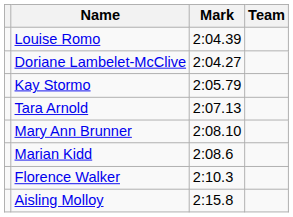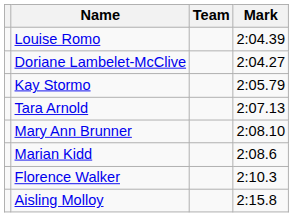 <table class=wikitable>
 <tr>
 <th></th>
 <th>Name</th>
+<th>Team</th>
 <th>Mark</th>
-<th>Team</th>
 </tr>
 <tr>
 <td></td>
 <td><a href='#'>Louise Romo</a></td>
+<td></td>
 <td>2:04.39</td>
-<td></td>
 </tr>
 <tr>
 <td></td>
 <td><a href='#'>Doriane Lambelet-McClive</a></td>
+<td></td>
 <td>2:04.27</td>
-<td></td>
 </tr>
 <tr>
 <td></td>
 <td><a href='#'>Kay Stormo</a></td>
+<td></td>
 <td>2:05.79</td>
-<td></td>
 </tr>
 <tr>
 <td></td>
 <td><a href='#'>Tara Arnold</a></td>
+<td></td>
 <td>2:07.13</td>
-<td></td>
 </tr>
 <tr>
 <td></td>
 <td><a href='#'>Mary Ann Brunner</a></td>
+<td></td>
 <td>2:08.10</td>
-<td></td>
 </tr>
 <tr>
 <td></td>
 <td><a href='#'>Marian Kidd</a></td>
+<td></td>
 <td>2:08.6</td>
-<td></td>
 </tr>
 <tr>
 <td></td>
 <td><a href='#'>Florence Walker</a></td>
+<td></td>
 <td>2:10.3</td>
-<td></td>
 </tr>
 <tr>
 <td></td>
 <td><a href='#'>Aisling Molloy</a></td>
+<td></td>
 <td>2:15.8</td>
-<td></td>
 </tr>
 </table>
